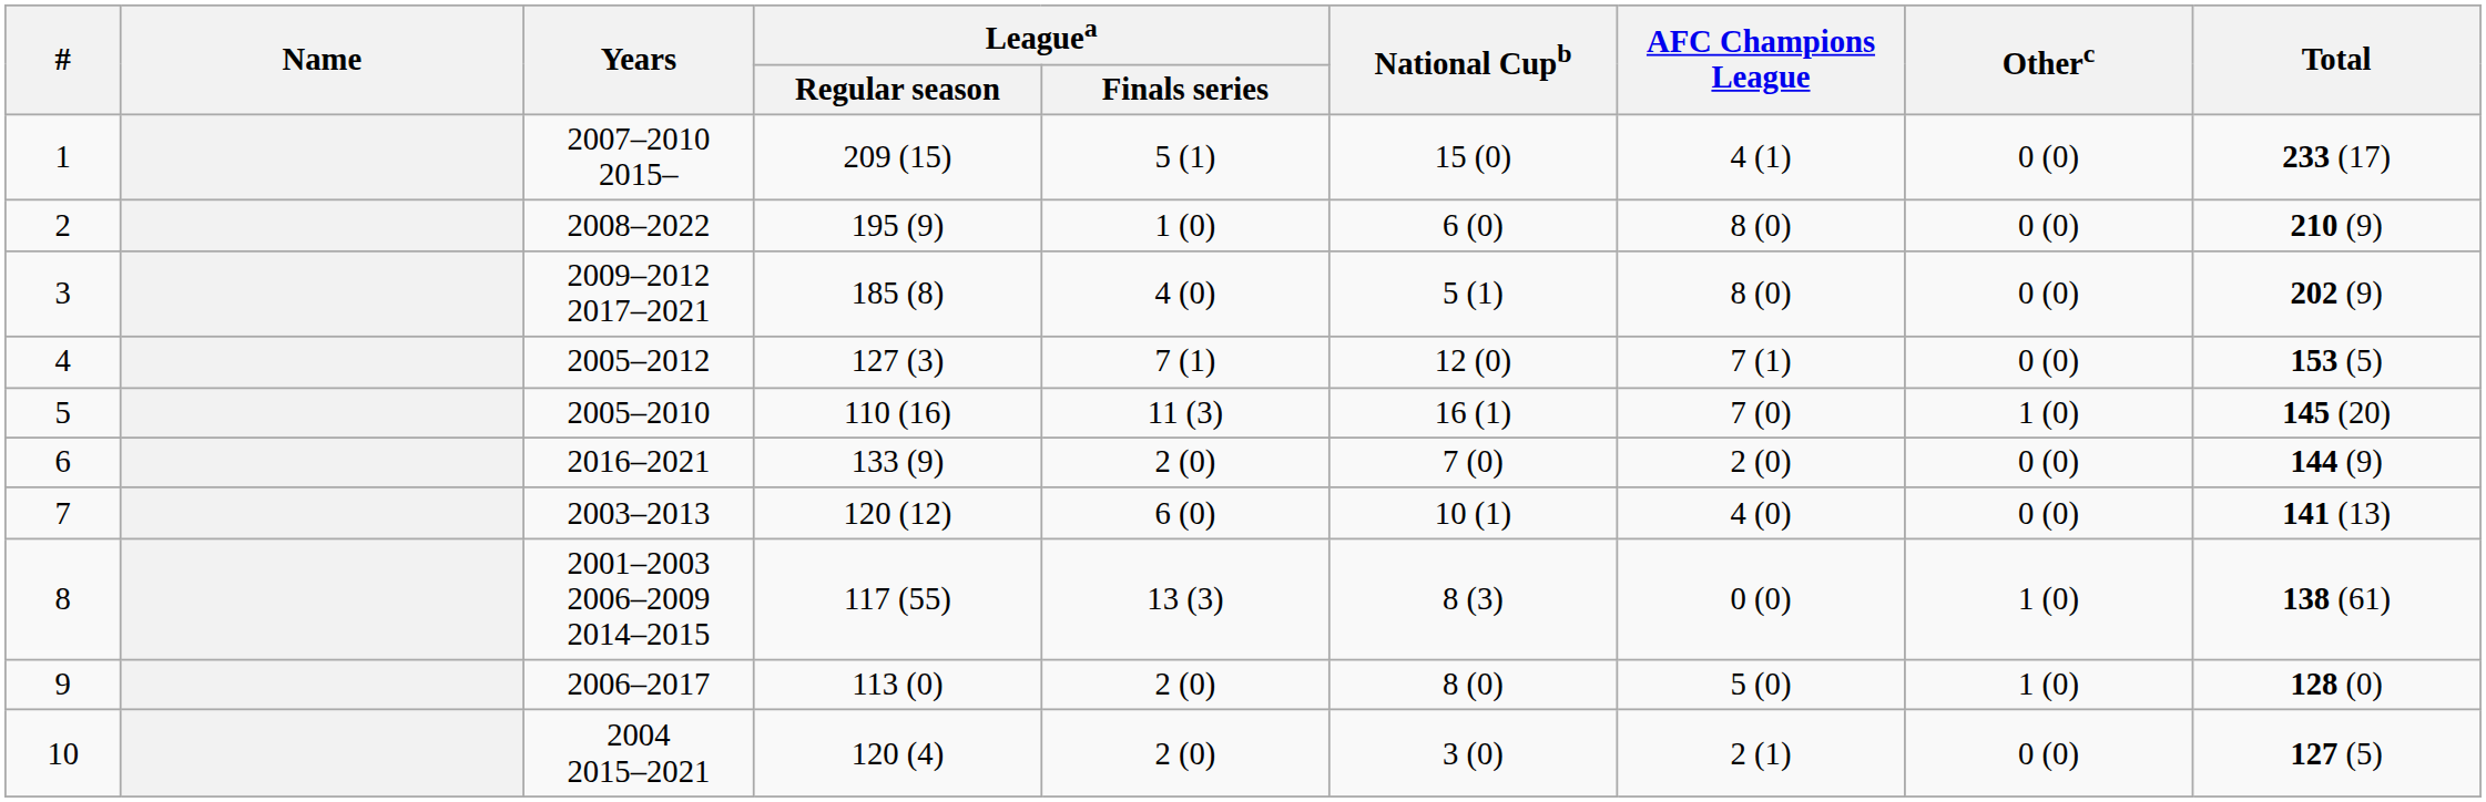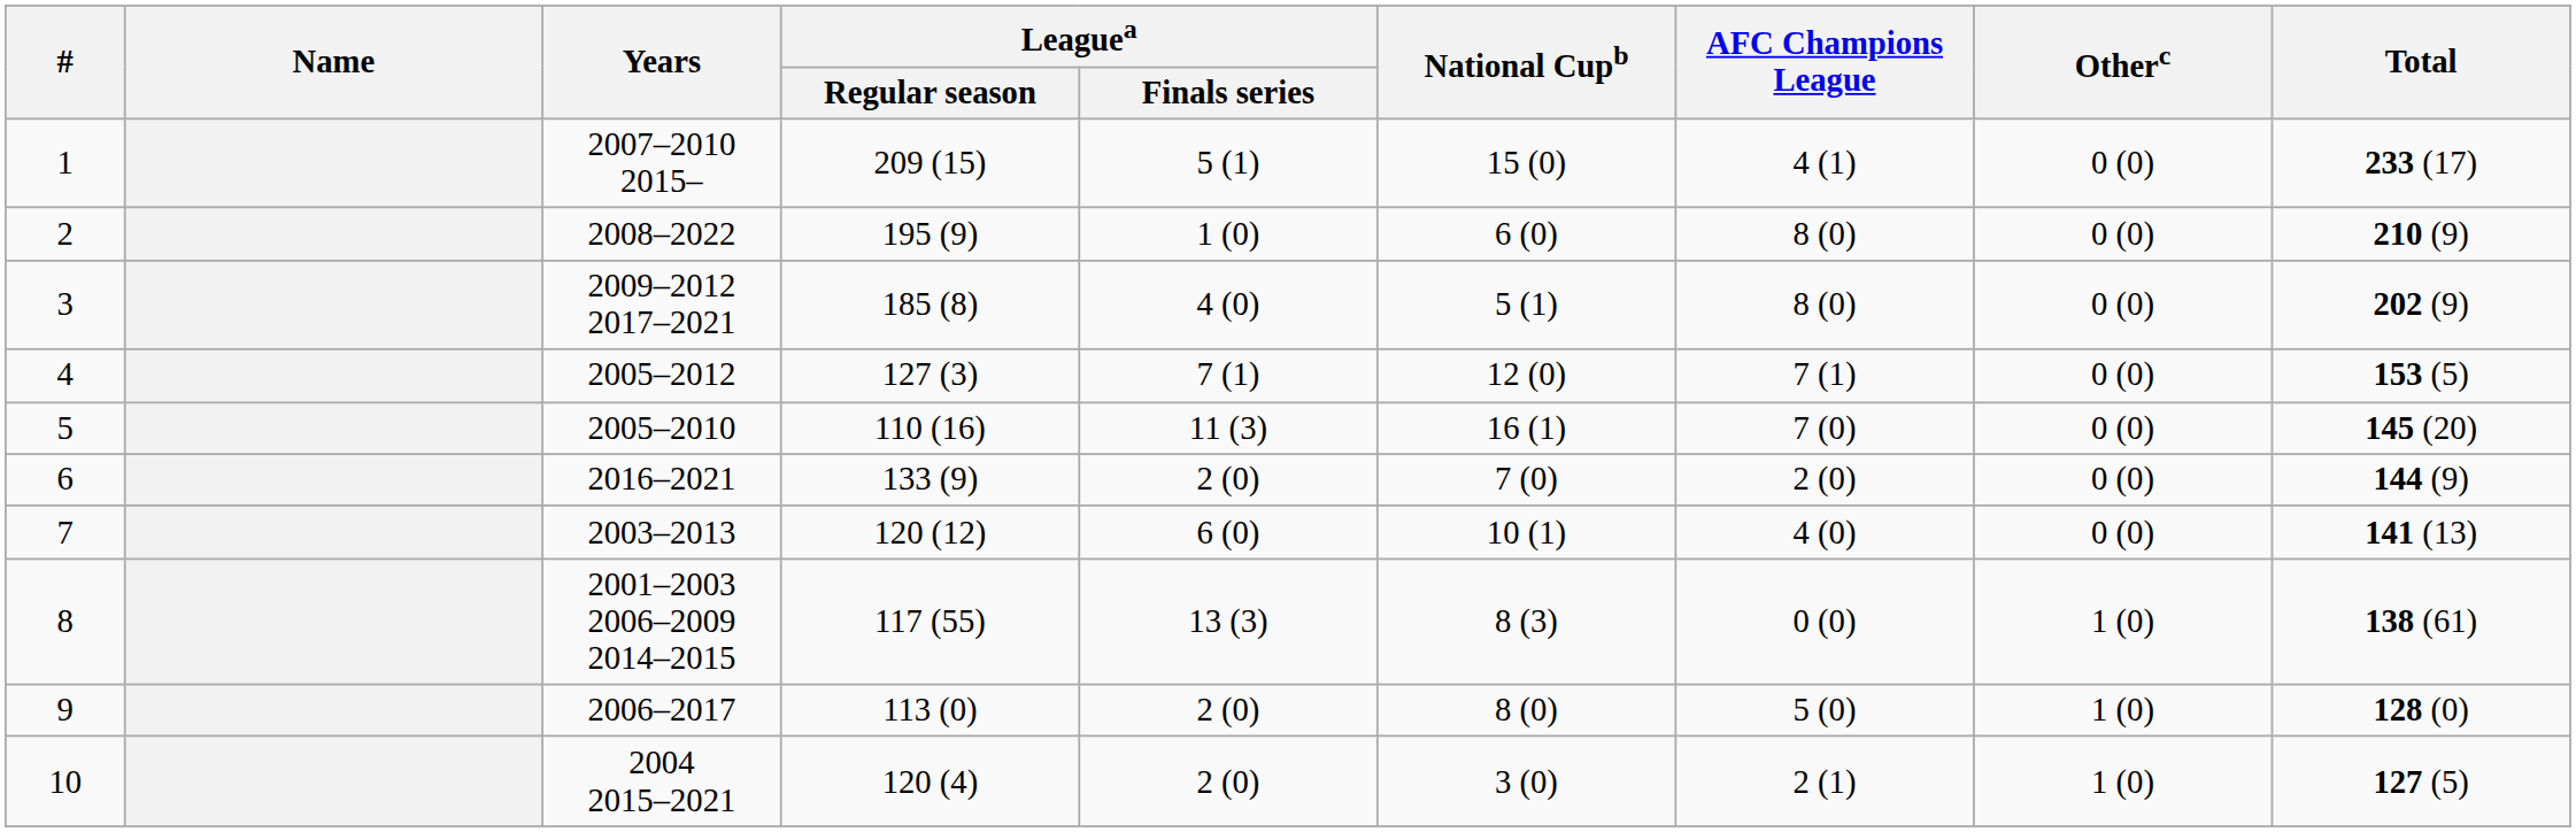 <table class="sortable wikitable plainrowheaders"  style="text-align: center;">
 <tr>
 <th rowspan="2" scope="col" style="width:4%;">#</th>
 <th rowspan="2" scope="col" style="width:14%;">Name</th>
 <th rowspan="2" scope="col" style="width:8%;">Years</th>
 <th colspan="2" scope="col" style="width:10%;">League<sup>a</sup></th>
 <th rowspan="2" scope="col" style="width:10%;">National Cup<sup>b</sup></th>
 <th rowspan="2" scope="col" style="width:10%;"><a href='#'>AFC Champions League</a></th>
 <th rowspan="2" scope="col" style="width:10%;">Other<sup>c</sup></th>
 <th rowspan="2" scope="col" style="width:10%;">Total</th>
 </tr>
 <tr>
 <th scope="col" style="width:10%;">Regular season</th>
 <th scope="col" style="width:10%;">Finals series</th>
 </tr>
 <tr>
 <td>1</td>
 <th scope="row"> <strong></strong></th>
 <td>2007–2010<br>2015–</td>
 <td>209 (15)</td>
 <td>5 (1)</td>
 <td>15 (0)</td>
 <td>4 (1)</td>
 <td>0 (0)</td>
 <td><strong>233</strong> (17)</td>
 </tr>
 <tr>
 <td>2</td>
 <th scope="row"> </th>
 <td>2008–2022</td>
 <td>195 (9)</td>
 <td>1 (0)</td>
 <td>6 (0)</td>
 <td>8 (0)</td>
 <td>0 (0)</td>
 <td><strong>210</strong> (9)</td>
 </tr>
 <tr>
 <td>3</td>
 <th scope="row"> </th>
 <td>2009–2012<br>2017–2021</td>
 <td>185 (8)</td>
 <td>4 (0)</td>
 <td>5 (1)</td>
 <td>8 (0)</td>
 <td>0 (0)</td>
 <td><strong>202</strong> (9)</td>
 </tr>
 <tr>
 <td>4</td>
 <th scope="row"> </th>
 <td>2005–2012</td>
 <td>127 (3)</td>
 <td>7 (1)</td>
 <td>12 (0)</td>
 <td>7 (1)</td>
 <td>0 (0)</td>
 <td><strong>153</strong> (5)</td>
 </tr>
 <tr>
 <td>5</td>
 <th scope="row"> </th>
 <td>2005–2010</td>
 <td>110 (16)</td>
 <td>11 (3)</td>
 <td>16 (1)</td>
 <td>7 (0)</td>
-<td>1 (0)</td>
+<td>0 (0)</td>
 <td><strong>145</strong> (20)</td>
 </tr>
 <tr>
 <td>6</td>
 <th scope="row"> </th>
 <td>2016–2021</td>
 <td>133 (9)</td>
 <td>2 (0)</td>
 <td>7 (0)</td>
 <td>2 (0)</td>
 <td>0 (0)</td>
 <td><strong>144</strong> (9)</td>
 </tr>
 <tr>
 <td>7</td>
 <th scope="row"> </th>
 <td>2003–2013</td>
 <td>120 (12)</td>
 <td>6 (0)</td>
 <td>10 (1)</td>
 <td>4 (0)</td>
 <td>0 (0)</td>
 <td><strong>141</strong> (13)</td>
 </tr>
 <tr>
 <td>8</td>
 <th scope="row"> </th>
 <td>2001–2003<br>2006–2009<br>2014–2015</td>
 <td>117 (55)</td>
 <td>13 (3)</td>
 <td>8 (3)</td>
 <td>0 (0)</td>
 <td>1 (0)</td>
 <td><strong>138</strong> (61)</td>
 </tr>
 <tr>
 <td>9</td>
 <th scope="row"> </th>
 <td>2006–2017</td>
 <td>113 (0)</td>
 <td>2 (0)</td>
 <td>8 (0)</td>
 <td>5 (0)</td>
 <td>1 (0)</td>
 <td><strong>128</strong> (0)</td>
 </tr>
 <tr>
 <td>10</td>
 <th scope="row"> </th>
 <td>2004<br>2015–2021</td>
 <td>120 (4)</td>
 <td>2 (0)</td>
 <td>3 (0)</td>
 <td>2 (1)</td>
-<td>0 (0)</td>
+<td>1 (0)</td>
 <td><strong>127</strong> (5)</td>
 </tr>
 </table>
